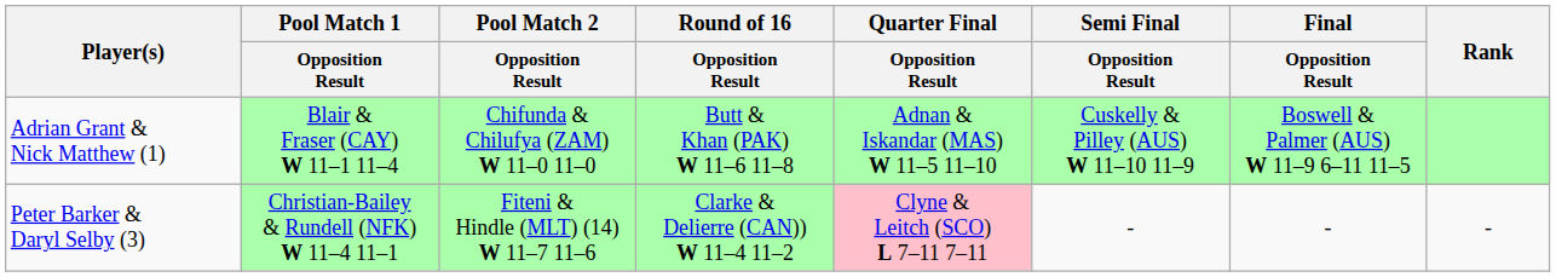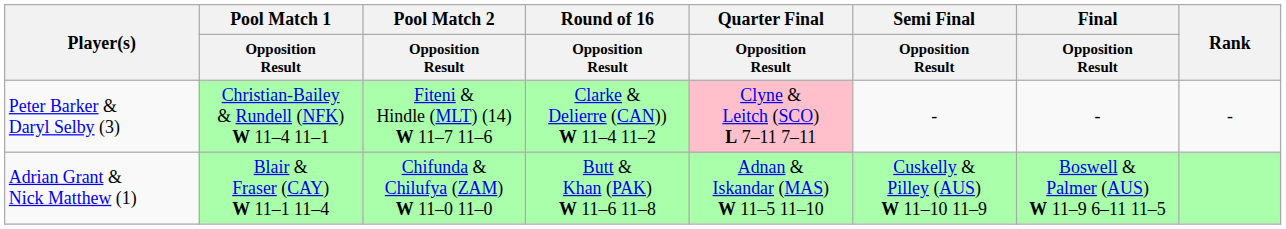 <table class=wikitable style="font-size:90%">
 <tr>
 <th rowspan="2" style="width:150px;">Player(s)</th>
 <th width=125>Pool Match 1</th>
 <th width=125>Pool Match 2</th>
 <th width=125>Round of 16</th>
 <th width=125>Quarter Final</th>
 <th width=125>Semi Final</th>
 <th width=125>Final</th>
 <th rowspan="2" style="width:75px;">Rank</th>
 </tr>
 <tr>
 <th style="line-height:1em"><small>Opposition<br>Result</small></th>
 <th style="line-height:1em"><small>Opposition<br>Result</small></th>
 <th style="line-height:1em"><small>Opposition<br>Result</small></th>
 <th style="line-height:1em"><small>Opposition<br>Result</small></th>
 <th style="line-height:1em"><small>Opposition<br>Result</small></th>
 <th style="line-height:1em"><small>Opposition<br>Result</small></th>
 </tr>
 <tr>
+<td><a href='#'>Peter Barker</a> &<br><a href='#'>Daryl Selby</a> (3)</td>
+<td style="text-align:center; background:#afa;"> <a href='#'>Christian-Bailey</a><br>& <a href='#'>Rundell</a> (<a href='#'>NFK</a>)<br><strong>W</strong> 11–4 11–1</td>
+<td style="text-align:center; background:#afa;"> <a href='#'>Fiteni</a> &<br>Hindle (<a href='#'>MLT</a>) (14)<br><strong>W</strong> 11–7 11–6</td>
+<td style="text-align:center; background:#afa;"> <a href='#'>Clarke</a> &<br><a href='#'>Delierre</a> (<a href='#'>CAN</a>))<br><strong>W</strong> 11–4 11–2</td>
+<td style="text-align:center; background:pink;"> <a href='#'>Clyne</a> &<br><a href='#'>Leitch</a> (<a href='#'>SCO</a>)<br><strong>L</strong> 7–11 7–11</td>
+<td style="text-align:center;">-</td>
+<td style="text-align:center;">-</td>
+<td style="text-align:center;">-</td>
+</tr>
+<tr>
 <td><a href='#'>Adrian Grant</a> &<br><a href='#'>Nick Matthew</a> (1)</td>
 <td style="text-align:center; background:#afa;"> <a href='#'>Blair</a> &<br><a href='#'>Fraser</a> (<a href='#'>CAY</a>)<br><strong>W</strong> 11–1 11–4</td>
 <td style="text-align:center; background:#afa;"> <a href='#'>Chifunda</a> &<br><a href='#'>Chilufya</a> (<a href='#'>ZAM</a>)<br><strong>W</strong> 11–0 11–0</td>
 <td style="text-align:center; background:#afa;"> <a href='#'>Butt</a> &<br><a href='#'>Khan</a> (<a href='#'>PAK</a>)<br><strong>W</strong> 11–6 11–8</td>
 <td style="text-align:center; background:#afa;"> <a href='#'>Adnan</a> &<br><a href='#'>Iskandar</a> (<a href='#'>MAS</a>)<br><strong>W</strong> 11–5 11–10</td>
 <td style="text-align:center; background:#afa;"> <a href='#'>Cuskelly</a> &<br><a href='#'>Pilley</a> (<a href='#'>AUS</a>)<br><strong>W</strong> 11–10 11–9</td>
 <td style="text-align:center; background:#afa;"> <a href='#'>Boswell</a> &<br><a href='#'>Palmer</a> (<a href='#'>AUS</a>)<br><strong>W</strong> 11–9 6–11 11–5</td>
 <td style="text-align:center; background:#afa;"></td>
 </tr>
-<tr>
-<td><a href='#'>Peter Barker</a> &<br><a href='#'>Daryl Selby</a> (3)</td>
-<td style="text-align:center; background:#afa;"> <a href='#'>Christian-Bailey</a><br>& <a href='#'>Rundell</a> (<a href='#'>NFK</a>)<br><strong>W</strong> 11–4 11–1</td>
-<td style="text-align:center; background:#afa;"> <a href='#'>Fiteni</a> &<br>Hindle (<a href='#'>MLT</a>) (14)<br><strong>W</strong> 11–7 11–6</td>
-<td style="text-align:center; background:#afa;"> <a href='#'>Clarke</a> &<br><a href='#'>Delierre</a> (<a href='#'>CAN</a>))<br><strong>W</strong> 11–4 11–2</td>
-<td style="text-align:center; background:pink;"> <a href='#'>Clyne</a> &<br><a href='#'>Leitch</a> (<a href='#'>SCO</a>)<br><strong>L</strong> 7–11 7–11</td>
-<td style="text-align:center;">-</td>
-<td style="text-align:center;">-</td>
-<td style="text-align:center;">-</td>
-</tr>
 </table>
